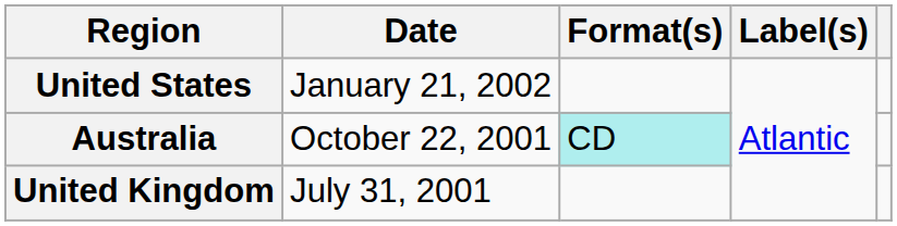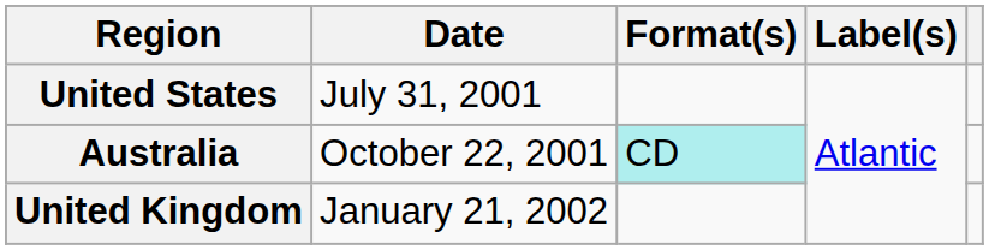 <table class="wikitable plainrowheaders">
 <tr>
 <th scope="col">Region</th>
 <th scope="col">Date</th>
 <th scope="col">Format(s)</th>
 <th scope="col">Label(s)</th>
 <th scope="col"></th>
 </tr>
 <tr>
 <th scope="row">United States</th>
-<td>January 21, 2002</td>
+<td>July 31, 2001</td>
 <td></td>
 <td rowspan="3"><a href='#'>Atlantic</a></td>
 <td></td>
 </tr>
 <tr>
 <th scope="row">Australia</th>
 <td>October 22, 2001</td>
 <td style="background: paleturquoise;">CD</td>
 <td></td>
 </tr>
 <tr>
 <th scope="row">United Kingdom</th>
-<td>July 31, 2001</td>
+<td>January 21, 2002</td>
 <td></td>
 <td></td>
 </tr>
 </table>
